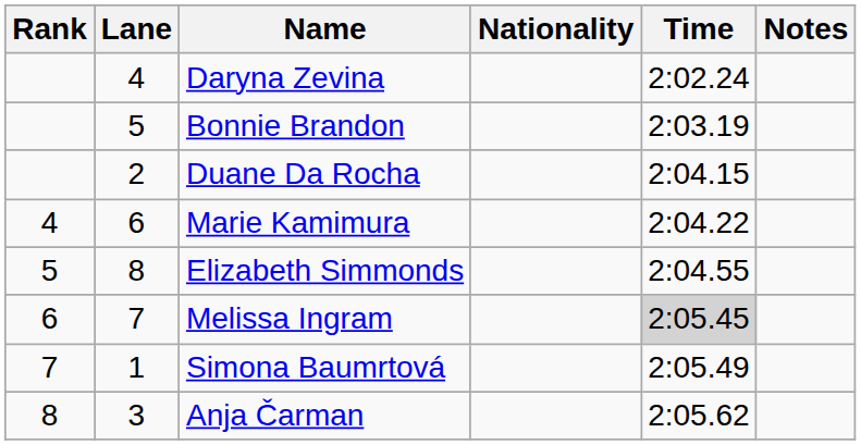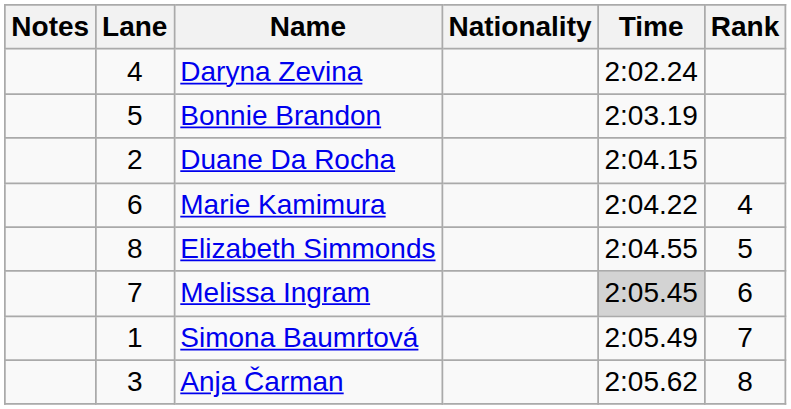 <table class="wikitable sortable" style="text-align:center">
 <tr>
-<th>Rank</th>
+<th>Notes</th>
 <th>Lane</th>
 <th>Name</th>
 <th>Nationality</th>
 <th>Time</th>
-<th>Notes</th>
+<th>Rank</th>
 </tr>
 <tr>
 <td></td>
 <td>4</td>
 <td align=left><a href='#'>Daryna Zevina</a></td>
 <td align=left></td>
 <td>2:02.24</td>
 <td></td>
 </tr>
 <tr>
 <td></td>
 <td>5</td>
 <td align=left><a href='#'>Bonnie Brandon</a></td>
 <td align=left></td>
 <td>2:03.19</td>
 <td></td>
 </tr>
 <tr>
 <td></td>
 <td>2</td>
 <td align=left><a href='#'>Duane Da Rocha</a></td>
 <td align=left></td>
 <td>2:04.15</td>
 <td></td>
 </tr>
 <tr>
-<td>4</td>
+<td></td>
 <td>6</td>
 <td align=left><a href='#'>Marie Kamimura</a></td>
 <td align=left></td>
 <td>2:04.22</td>
-<td></td>
+<td>4</td>
 </tr>
 <tr>
-<td>5</td>
+<td></td>
 <td>8</td>
 <td align=left><a href='#'>Elizabeth Simmonds</a></td>
 <td align=left></td>
 <td>2:04.55</td>
-<td></td>
+<td>5</td>
 </tr>
 <tr>
-<td>6</td>
+<td></td>
 <td>7</td>
 <td align=left><a href='#'>Melissa Ingram</a></td>
 <td align=left></td>
 <td style="background: lightgrey;">2:05.45</td>
-<td></td>
+<td>6</td>
 </tr>
 <tr>
-<td>7</td>
+<td></td>
 <td>1</td>
 <td align=left><a href='#'>Simona Baumrtová</a></td>
 <td align=left></td>
 <td>2:05.49</td>
-<td></td>
+<td>7</td>
 </tr>
 <tr>
-<td>8</td>
+<td></td>
 <td>3</td>
 <td align=left><a href='#'>Anja Čarman</a></td>
 <td align=left></td>
 <td>2:05.62</td>
-<td></td>
+<td>8</td>
 </tr>
 </table>
